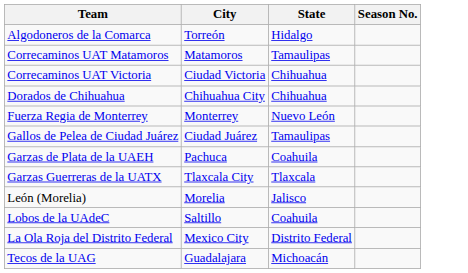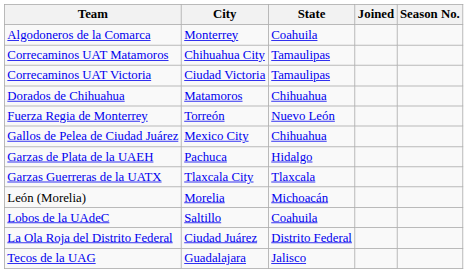 <table class="wikitable sortable">
 <tr>
 <th>Team</th>
 <th>City</th>
 <th>State</th>
+<th>Joined</th>
 <th>Season No.</th>
 </tr>
 <tr>
 <td><a href='#'>Algodoneros de la Comarca</a></td>
-<td><a href='#'>Torreón</a></td>
-<td><a href='#'>Hidalgo</a></td>
+<td><a href='#'>Monterrey</a></td>
+<td><a href='#'>Coahuila</a></td>
+<td></td>
 <td></td>
 </tr>
 <tr>
 <td><a href='#'>Correcaminos UAT Matamoros</a></td>
-<td><a href='#'>Matamoros</a></td>
+<td><a href='#'>Chihuahua City</a></td>
 <td><a href='#'>Tamaulipas</a></td>
+<td></td>
 <td></td>
 </tr>
 <tr>
 <td><a href='#'>Correcaminos UAT Victoria</a></td>
 <td><a href='#'>Ciudad Victoria</a></td>
-<td><a href='#'>Chihuahua</a></td>
+<td><a href='#'>Tamaulipas</a></td>
+<td></td>
 <td></td>
 </tr>
 <tr>
 <td><a href='#'>Dorados de Chihuahua</a></td>
-<td><a href='#'>Chihuahua City</a></td>
+<td><a href='#'>Matamoros</a></td>
 <td><a href='#'>Chihuahua</a></td>
+<td></td>
 <td></td>
 </tr>
 <tr>
 <td><a href='#'>Fuerza Regia de Monterrey</a></td>
-<td><a href='#'>Monterrey</a></td>
+<td><a href='#'>Torreón</a></td>
 <td><a href='#'>Nuevo León</a></td>
+<td></td>
 <td></td>
 </tr>
 <tr>
 <td><a href='#'>Gallos de Pelea de Ciudad Juárez</a></td>
-<td><a href='#'>Ciudad Juárez</a></td>
-<td><a href='#'>Tamaulipas</a></td>
+<td><a href='#'>Mexico City</a></td>
+<td><a href='#'>Chihuahua</a></td>
+<td></td>
 <td></td>
 </tr>
 <tr>
 <td><a href='#'>Garzas de Plata de la UAEH</a></td>
 <td><a href='#'>Pachuca</a></td>
-<td><a href='#'>Coahuila</a></td>
+<td><a href='#'>Hidalgo</a></td>
+<td></td>
 <td></td>
 </tr>
 <tr>
 <td><a href='#'>Garzas Guerreras de la UATX</a></td>
 <td><a href='#'>Tlaxcala City</a></td>
 <td><a href='#'>Tlaxcala</a></td>
 <td></td>
+<td></td>
 </tr>
 <tr>
 <td>León (Morelia)</td>
 <td><a href='#'>Morelia</a></td>
-<td><a href='#'>Jalisco</a></td>
+<td><a href='#'>Michoacán</a></td>
+<td></td>
 <td></td>
 </tr>
 <tr>
 <td><a href='#'>Lobos de la UAdeC</a></td>
 <td><a href='#'>Saltillo</a></td>
 <td><a href='#'>Coahuila</a></td>
 <td></td>
+<td></td>
 </tr>
 <tr>
 <td><a href='#'>La Ola Roja del Distrito Federal</a></td>
-<td><a href='#'>Mexico City</a></td>
+<td><a href='#'>Ciudad Juárez</a></td>
 <td><a href='#'>Distrito Federal</a></td>
+<td></td>
 <td></td>
 </tr>
 <tr>
 <td><a href='#'>Tecos de la UAG</a></td>
 <td><a href='#'>Guadalajara</a></td>
-<td><a href='#'>Michoacán</a></td>
+<td><a href='#'>Jalisco</a></td>
+<td></td>
 <td></td>
 </tr>
 </table>
